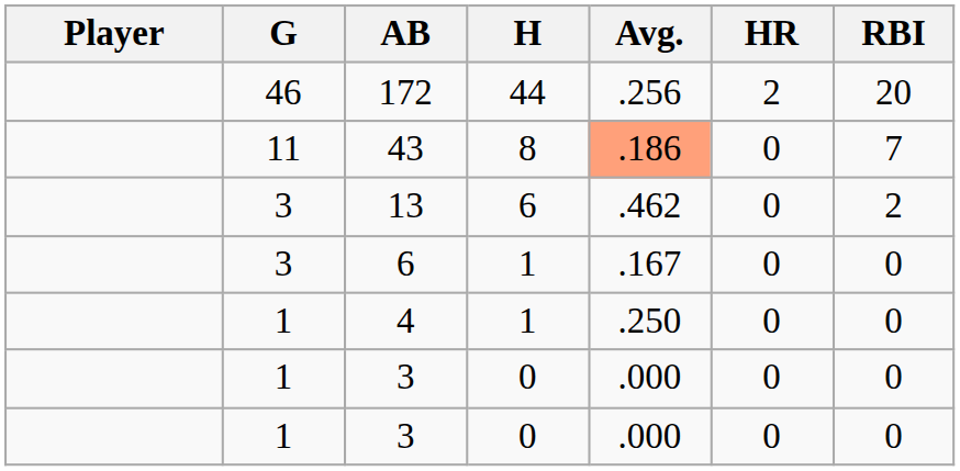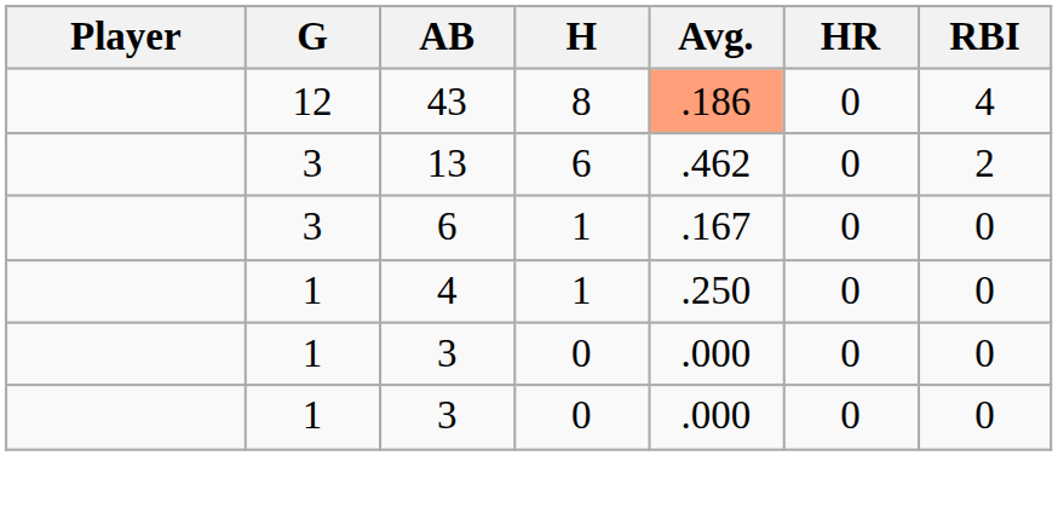 <table class="wikitable sortable">
 <tr>
 <th bgcolor="#DDDDFF" width="16%">Player</th>
 <th bgcolor="#DDDDFF" width="9%">G</th>
 <th bgcolor="#DDDDFF" width="9%">AB</th>
 <th bgcolor="#DDDDFF" width="9%">H</th>
 <th bgcolor="#DDDDFF" width="9%">Avg.</th>
 <th bgcolor="#DDDDFF" width="9%">HR</th>
 <th bgcolor="#DDDDFF" width="9%">RBI</th>
 </tr>
 <tr align="center">
 <td></td>
-<td>46</td>
-<td>172</td>
-<td>44</td>
-<td>.256</td>
-<td>2</td>
-<td>20</td>
-</tr>
-<tr align="center">
-<td></td>
-<td>11</td>
+<td>12</td>
 <td>43</td>
 <td>8</td>
 <td style="background: lightsalmon;">.186</td>
 <td>0</td>
-<td>7</td>
+<td>4</td>
 </tr>
 <tr align="center">
 <td></td>
 <td>3</td>
 <td>13</td>
 <td>6</td>
 <td>.462</td>
 <td>0</td>
 <td>2</td>
 </tr>
 <tr align="center">
 <td></td>
 <td>3</td>
 <td>6</td>
 <td>1</td>
 <td>.167</td>
 <td>0</td>
 <td>0</td>
 </tr>
 <tr align="center">
 <td></td>
 <td>1</td>
 <td>4</td>
 <td>1</td>
 <td>.250</td>
 <td>0</td>
 <td>0</td>
 </tr>
 <tr align="center">
 <td></td>
 <td>1</td>
 <td>3</td>
 <td>0</td>
 <td>.000</td>
 <td>0</td>
 <td>0</td>
 </tr>
 <tr align="center">
 <td></td>
 <td>1</td>
 <td>3</td>
 <td>0</td>
 <td>.000</td>
 <td>0</td>
 <td>0</td>
 </tr>
 </table>
